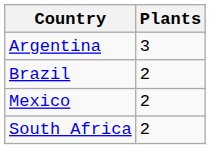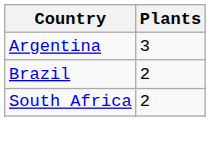 <table class="wikitable" align="right">
 <tr>
 <th>Country</th>
 <th>Plants</th>
 </tr>
 <tr>
 <td><a href='#'>Argentina</a></td>
 <td>3</td>
 </tr>
 <tr>
 <td><a href='#'>Brazil</a></td>
 <td>2</td>
 </tr>
 <tr>
-<td><a href='#'>Mexico</a></td>
-<td>2</td>
-</tr>
-<tr>
 <td><a href='#'>South Africa</a></td>
 <td>2</td>
 </tr>
 </table>
